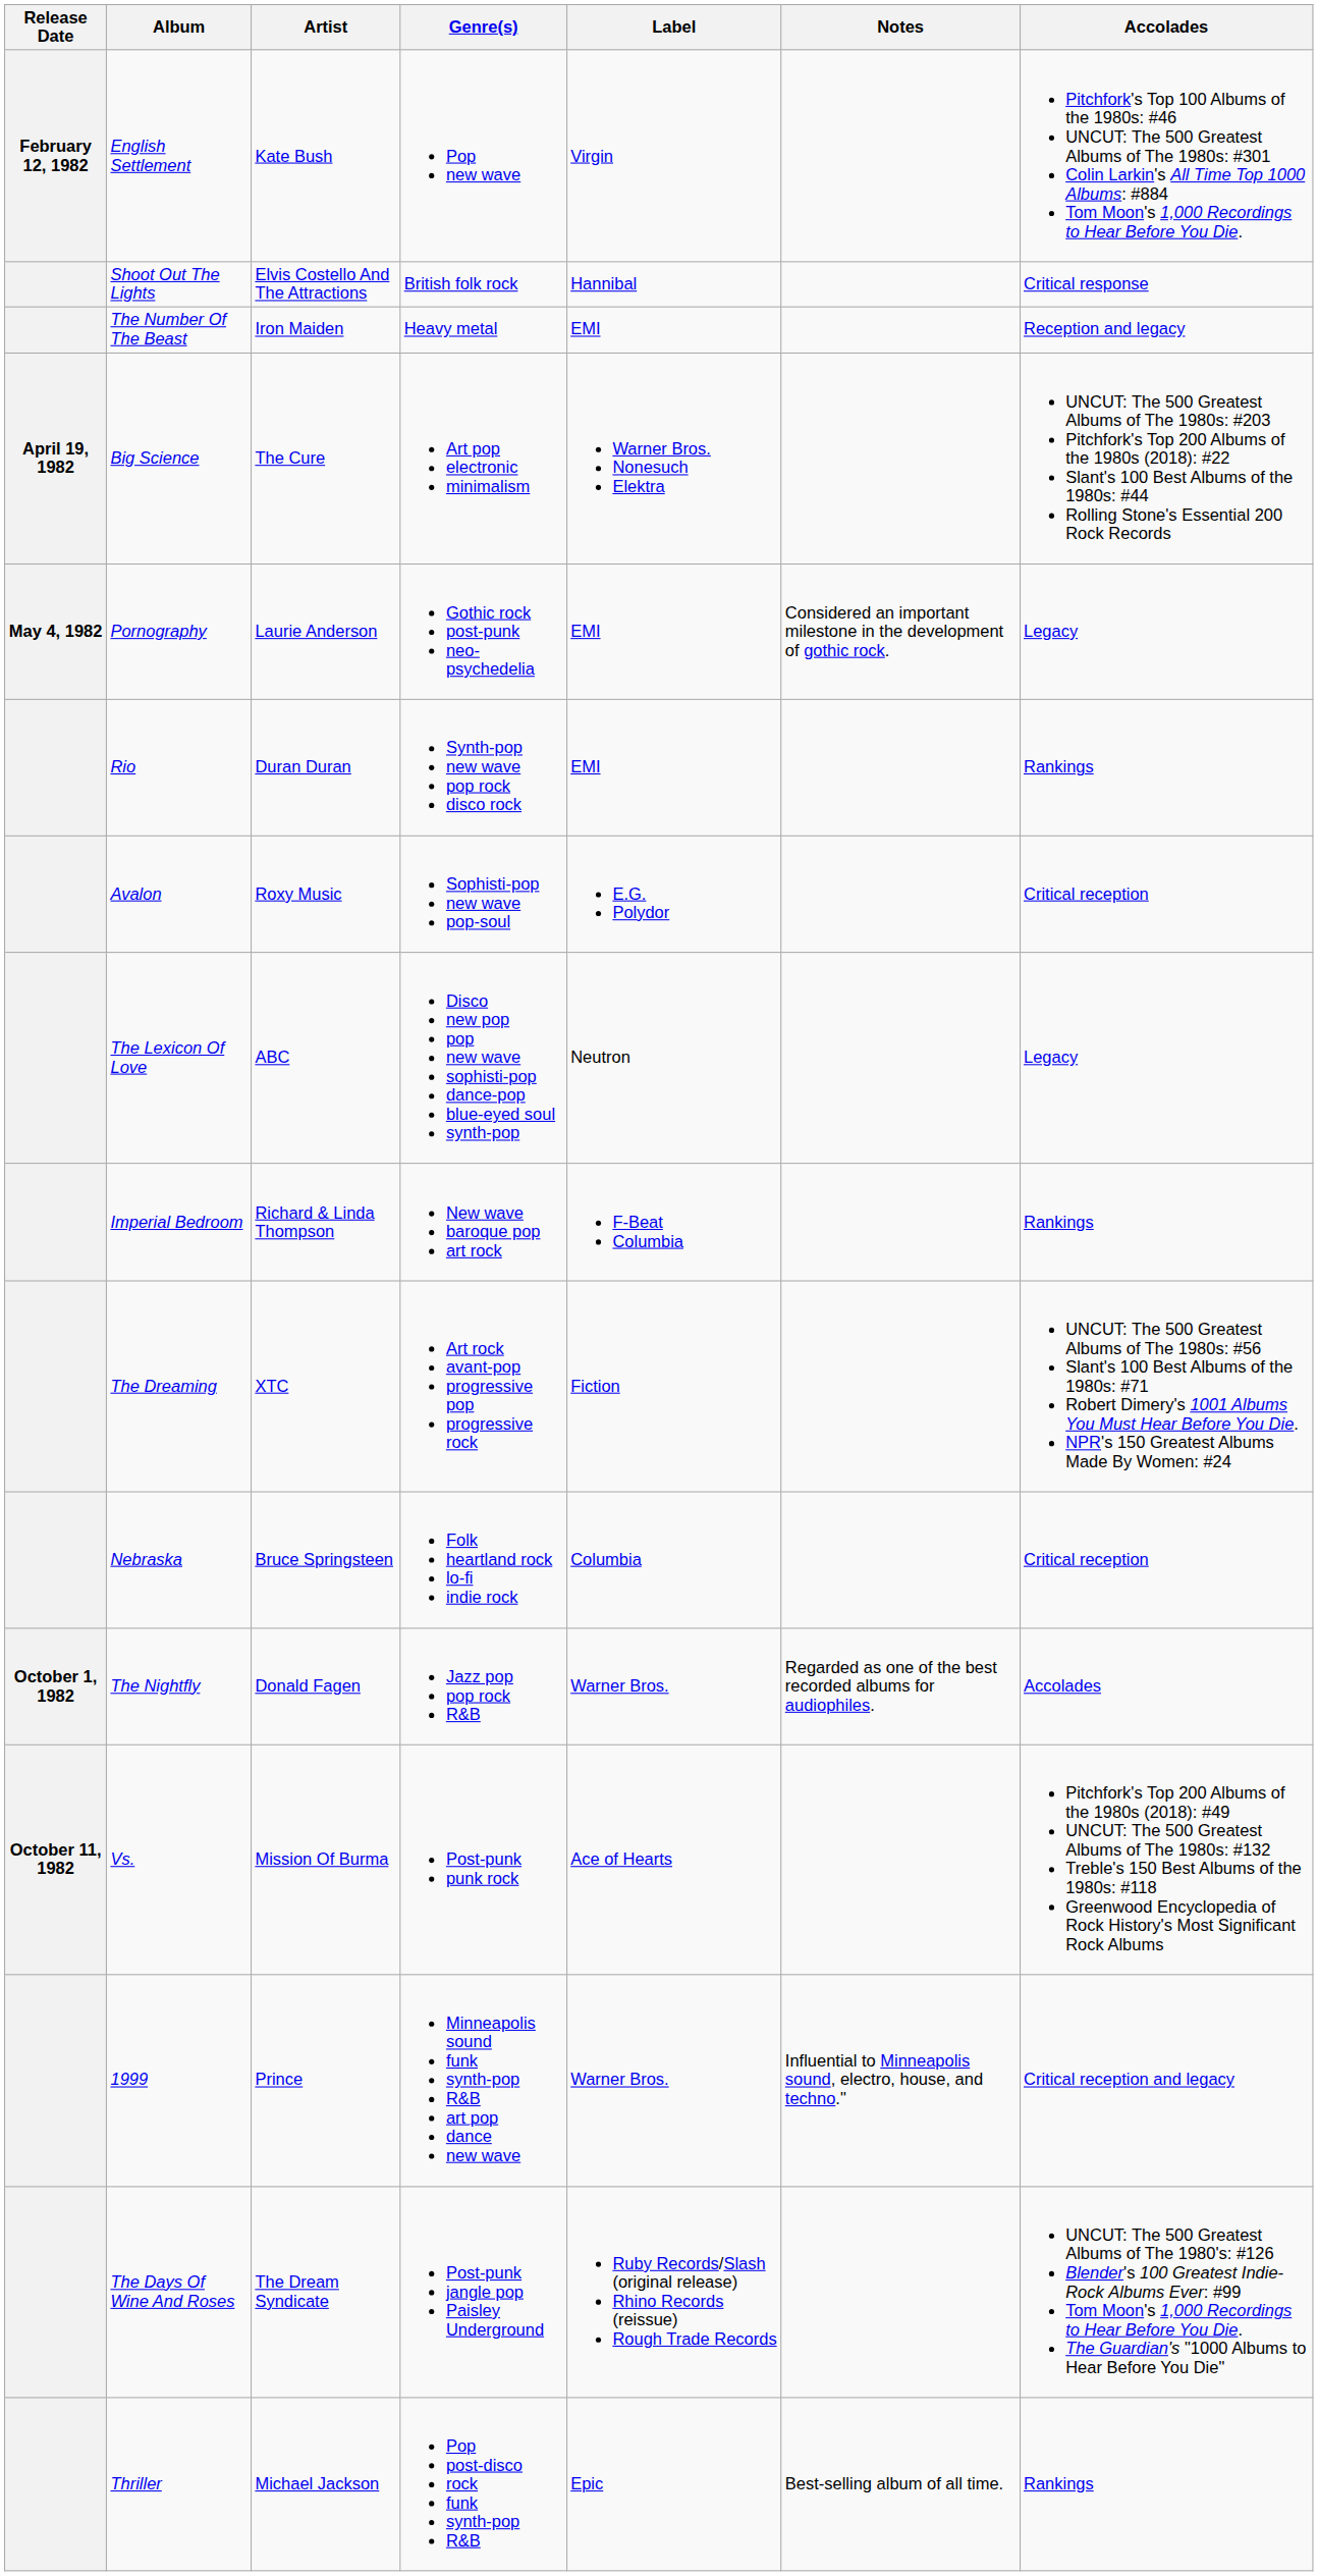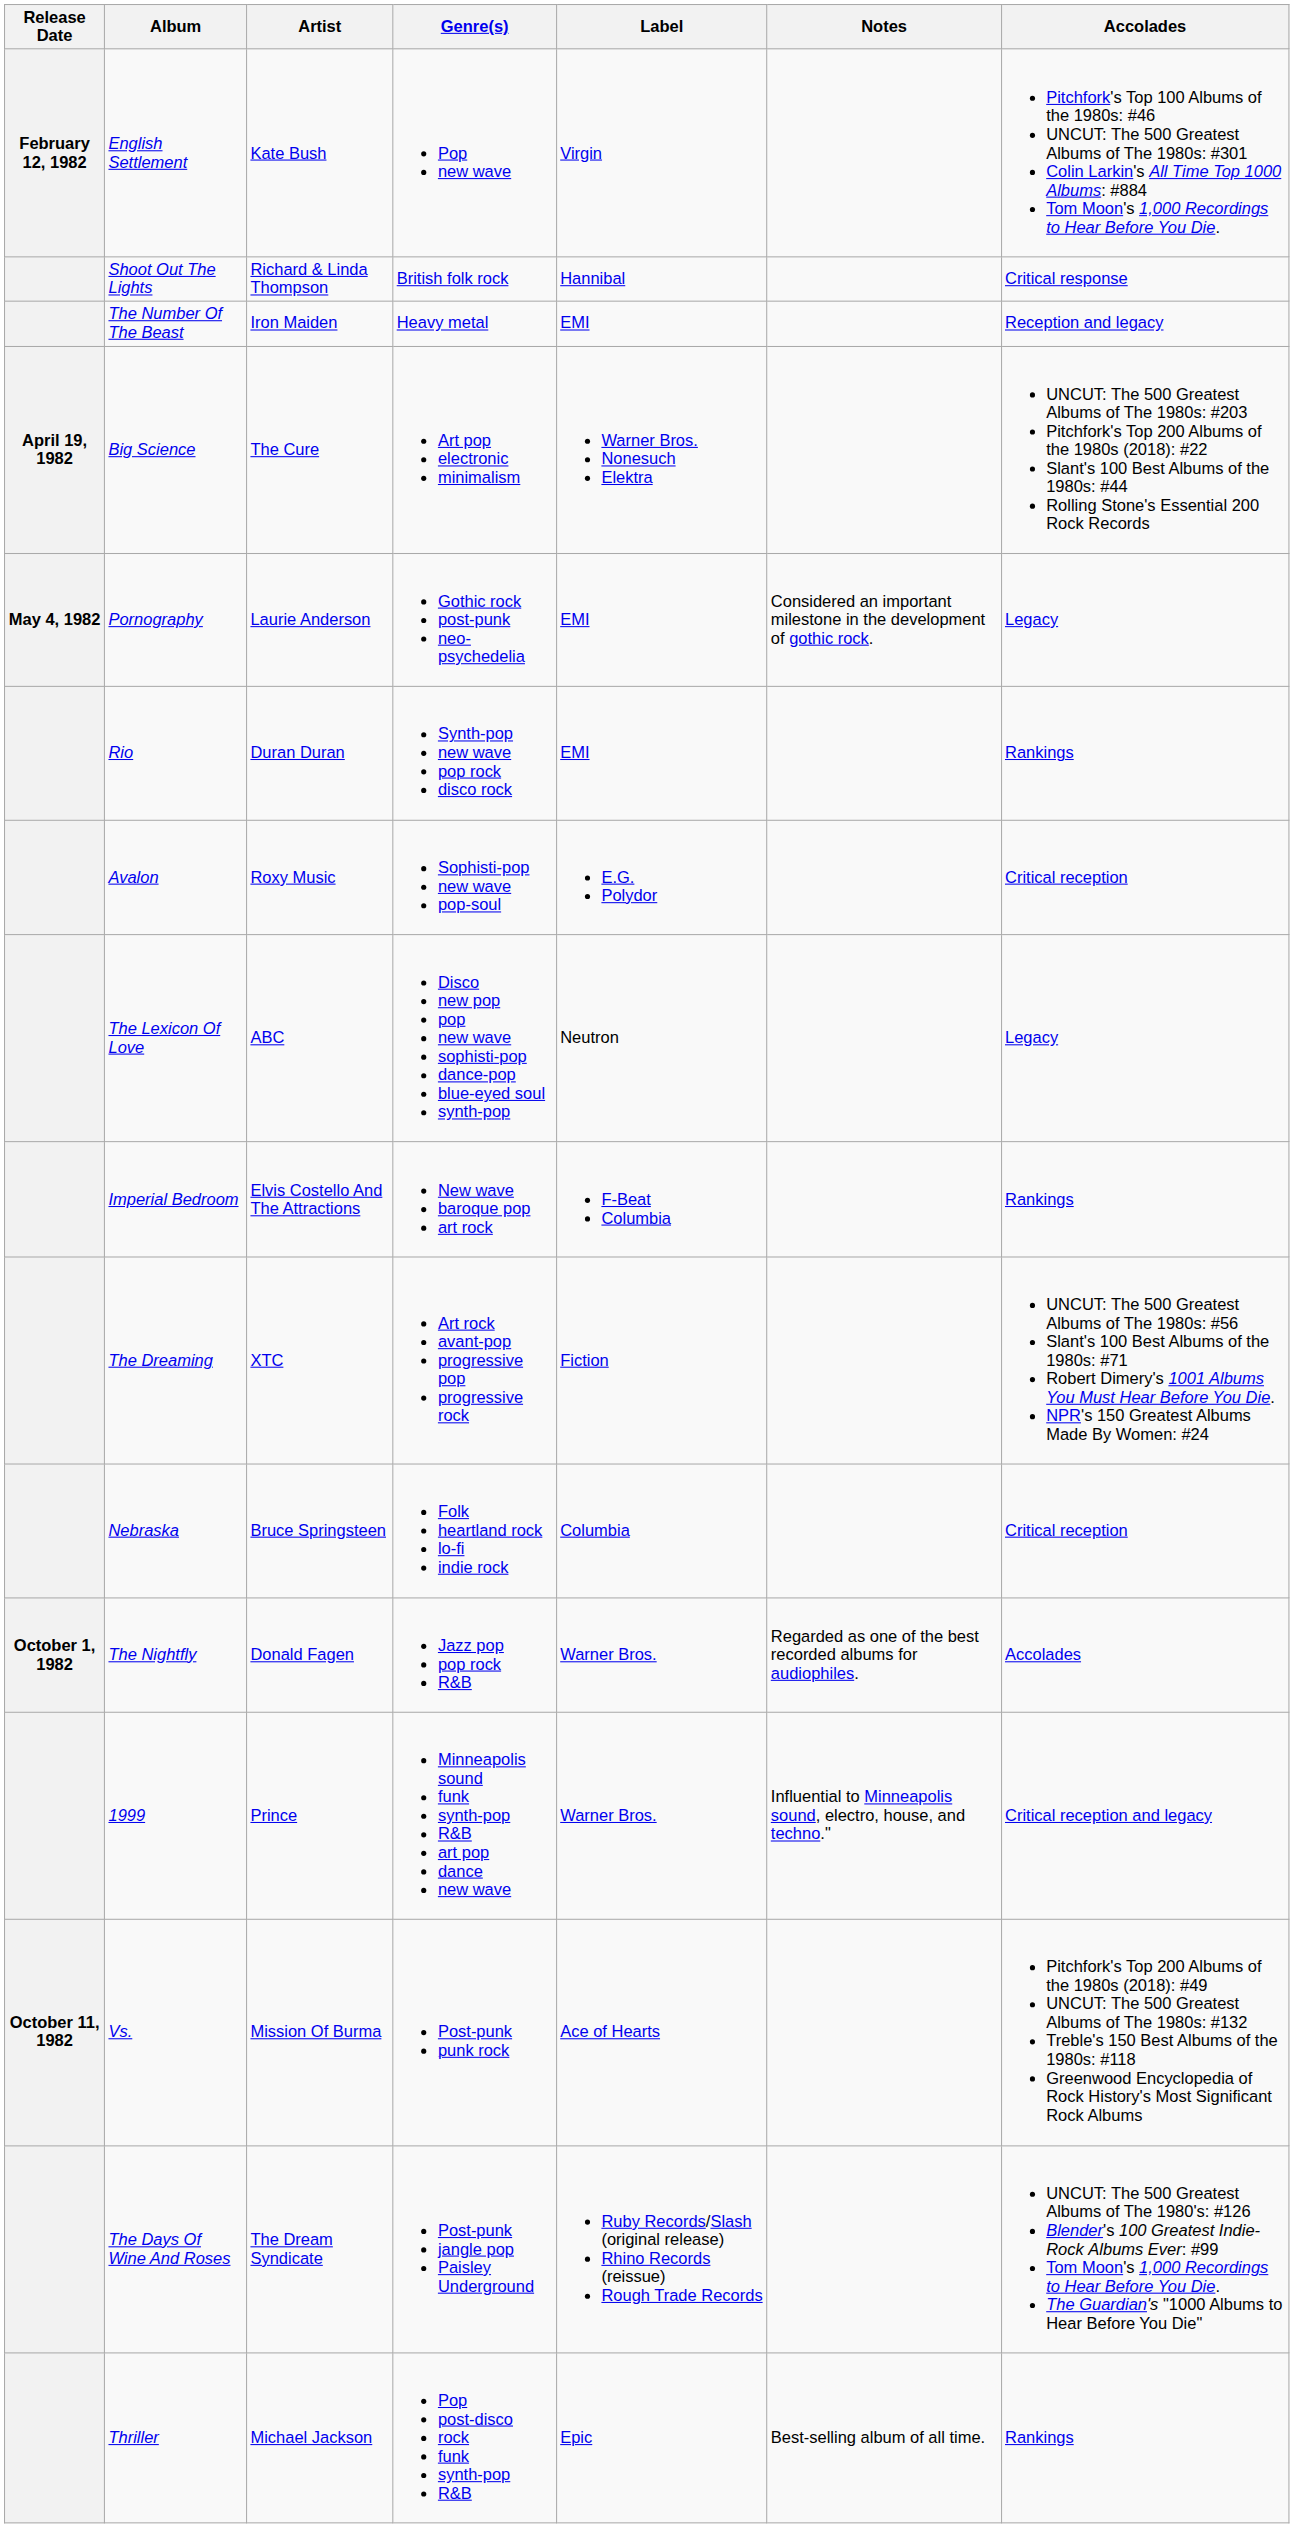 <table class="wikitable sortable sticky-header" width="auto">
 <tr>
 <th>Release Date</th>
 <th>Album</th>
 <th>Artist</th>
 <th><a href='#'>Genre(s)</a></th>
 <th>Label</th>
 <th>Notes</th>
 <th>Accolades</th>
 </tr>
 <tr>
 <th>February 12, 1982</th>
 <td><em><a href='#'>English Settlement</a></em></td>
 <td><a href='#'>Kate Bush</a></td>
 <td><br><ul><li><a href='#'>Pop</a></li><li><a href='#'>new wave</a></li></ul></td>
 <td><a href='#'>Virgin</a></td>
 <td></td>
 <td><br><ul><li><a href='#'>Pitchfork</a>'s Top 100 Albums of the 1980s: #46</li><li>UNCUT: The 500 Greatest Albums of The 1980s: #301</li><li><a href='#'>Colin Larkin</a>'s <em><a href='#'>All Time Top 1000 Albums</a></em>: #884</li><li><a href='#'>Tom Moon</a>'s <em><a href='#'>1,000 Recordings to Hear Before You Die</a></em>.</li></ul></td>
 </tr>
 <tr>
 <th></th>
 <td><a href='#'><em>Shoot Out The Lights</em></a></td>
-<td><a href='#'>Elvis Costello And The Attractions</a></td>
+<td><a href='#'>Richard & Linda Thompson</a></td>
 <td><a href='#'>British folk rock</a></td>
 <td><a href='#'>Hannibal</a></td>
 <td></td>
 <td><a href='#'>Critical response</a></td>
 </tr>
 <tr>
 <th></th>
 <td><a href='#'><em>The Number Of The Beast</em></a></td>
 <td><a href='#'>Iron Maiden</a></td>
 <td><a href='#'>Heavy metal</a></td>
 <td><a href='#'>EMI</a></td>
 <td></td>
 <td><a href='#'>Reception and legacy</a></td>
 </tr>
 <tr>
 <th>April 19, 1982</th>
 <td><a href='#'><em>Big Science</em></a></td>
 <td><a href='#'>The Cure</a></td>
 <td><br><ul><li><a href='#'>Art pop</a></li><li><a href='#'>electronic</a></li><li><a href='#'>minimalism</a></li></ul></td>
 <td><br><ul><li><a href='#'>Warner Bros.</a></li><li><a href='#'>Nonesuch</a></li><li><a href='#'>Elektra</a></li></ul></td>
 <td></td>
 <td><br><ul><li>UNCUT: The 500 Greatest Albums of The 1980s: #203</li><li>Pitchfork's Top 200 Albums of the 1980s (2018): #22</li><li>Slant's 100 Best Albums of the 1980s: #44</li><li>Rolling Stone's Essential 200 Rock Records</li></ul></td>
 </tr>
 <tr>
 <th>May 4, 1982</th>
 <td><a href='#'><em>Pornography</em></a></td>
 <td><a href='#'>Laurie Anderson</a></td>
 <td><br><ul><li><a href='#'>Gothic rock</a></li><li><a href='#'>post-punk</a></li><li><a href='#'>neo-psychedelia</a></li></ul></td>
 <td><a href='#'>EMI</a></td>
 <td>Considered an important milestone in the development of <a href='#'>gothic rock</a>.</td>
 <td><a href='#'>Legacy</a></td>
 </tr>
 <tr>
 <th></th>
 <td><a href='#'><em>Rio</em></a></td>
 <td><a href='#'>Duran Duran</a></td>
 <td><br><ul><li><a href='#'>Synth-pop</a></li><li><a href='#'>new wave</a></li><li><a href='#'>pop rock</a></li><li><a href='#'>disco rock</a></li></ul></td>
 <td><a href='#'>EMI</a></td>
 <td></td>
 <td><a href='#'>Rankings</a></td>
 </tr>
 <tr>
 <th></th>
 <td><a href='#'><em>Avalon</em></a></td>
 <td><a href='#'>Roxy Music</a></td>
 <td><br><ul><li><a href='#'>Sophisti-pop</a></li><li><a href='#'>new wave</a></li><li><a href='#'>pop-soul</a></li></ul></td>
 <td><br><ul><li><a href='#'>E.G.</a></li><li><a href='#'>Polydor</a></li></ul></td>
 <td></td>
 <td><a href='#'>Critical reception</a></td>
 </tr>
 <tr>
 <th></th>
 <td><a href='#'><em>The Lexicon Of Love</em></a></td>
 <td><a href='#'>ABC</a></td>
 <td><br><ul><li><a href='#'>Disco</a></li><li><a href='#'>new pop</a></li><li><a href='#'>pop</a></li><li><a href='#'>new wave</a></li><li><a href='#'>sophisti-pop</a></li><li><a href='#'>dance-pop</a></li><li><a href='#'>blue-eyed soul</a></li><li><a href='#'>synth-pop</a></li></ul></td>
 <td>Neutron</td>
 <td></td>
 <td><a href='#'>Legacy</a></td>
 </tr>
 <tr>
 <th></th>
 <td><em><a href='#'>Imperial Bedroom</a></em></td>
-<td><a href='#'>Richard & Linda Thompson</a></td>
+<td><a href='#'>Elvis Costello And The Attractions</a></td>
 <td><br><ul><li><a href='#'>New wave</a></li><li><a href='#'>baroque pop</a></li><li><a href='#'>art rock</a></li></ul></td>
 <td><br><ul><li><a href='#'>F-Beat</a></li><li><a href='#'>Columbia</a></li></ul></td>
 <td></td>
 <td><a href='#'>Rankings</a></td>
 </tr>
 <tr>
 <th></th>
 <td><a href='#'><em>The Dreaming</em></a></td>
 <td><a href='#'>XTC</a></td>
 <td><br><ul><li><a href='#'>Art rock</a></li><li><a href='#'>avant-pop</a></li><li><a href='#'>progressive pop</a></li><li><a href='#'>progressive rock</a></li></ul></td>
 <td><a href='#'>Fiction</a></td>
 <td></td>
 <td><br><ul><li>UNCUT: The 500 Greatest Albums of The 1980s: #56</li><li>Slant's 100 Best Albums of the 1980s: #71</li><li>Robert Dimery's <em><a href='#'>1001 Albums You Must Hear Before You Die</a></em>.</li><li><a href='#'>NPR</a>'s 150 Greatest Albums Made By Women: #24</li></ul></td>
 </tr>
 <tr>
 <th></th>
 <td><a href='#'><em>Nebraska</em></a></td>
 <td><a href='#'>Bruce Springsteen</a></td>
 <td><br><ul><li><a href='#'>Folk</a></li><li><a href='#'>heartland rock</a></li><li><a href='#'>lo-fi</a></li><li><a href='#'>indie rock</a></li></ul></td>
 <td><a href='#'>Columbia</a></td>
 <td></td>
 <td><a href='#'>Critical reception</a></td>
 </tr>
 <tr>
 <th>October 1, 1982</th>
 <td><em><a href='#'>The Nightfly</a></em></td>
 <td><a href='#'>Donald Fagen</a></td>
 <td><br><ul><li><a href='#'>Jazz pop</a></li><li><a href='#'>pop rock</a></li><li><a href='#'>R&B</a></li></ul></td>
 <td><a href='#'>Warner Bros.</a></td>
 <td>Regarded as one of the best recorded albums for <a href='#'>audiophiles</a>.</td>
 <td><a href='#'>Accolades</a></td>
 </tr>
 <tr>
+<th></th>
+<td><a href='#'><em>1999</em></a></td>
+<td><a href='#'>Prince</a></td>
+<td><br><ul><li><a href='#'>Minneapolis sound</a></li><li><a href='#'>funk</a></li><li><a href='#'>synth-pop</a></li><li><a href='#'>R&B</a></li><li><a href='#'>art pop</a></li><li><a href='#'>dance</a></li><li><a href='#'>new wave</a></li></ul></td>
+<td><a href='#'>Warner Bros.</a></td>
+<td>Influential to <a href='#'>Minneapolis sound</a>, electro, house, and <a href='#'>techno</a>."</td>
+<td><a href='#'>Critical reception and legacy</a></td>
+</tr>
+<tr>
 <th>October 11, 1982</th>
 <td><a href='#'><em>Vs.</em></a></td>
 <td><a href='#'>Mission Of Burma</a></td>
 <td><br><ul><li><a href='#'>Post-punk</a></li><li><a href='#'>punk rock</a></li></ul></td>
 <td><a href='#'>Ace of Hearts</a></td>
 <td></td>
 <td><br><ul><li>Pitchfork's Top 200 Albums of the 1980s (2018): #49</li><li>UNCUT: The 500 Greatest Albums of The 1980s: #132</li><li>Treble's 150 Best Albums of the 1980s: #118</li><li>Greenwood Encyclopedia of Rock History's Most Significant Rock Albums</li></ul></td>
-</tr>
-<tr>
-<th></th>
-<td><a href='#'><em>1999</em></a></td>
-<td><a href='#'>Prince</a></td>
-<td><br><ul><li><a href='#'>Minneapolis sound</a></li><li><a href='#'>funk</a></li><li><a href='#'>synth-pop</a></li><li><a href='#'>R&B</a></li><li><a href='#'>art pop</a></li><li><a href='#'>dance</a></li><li><a href='#'>new wave</a></li></ul></td>
-<td><a href='#'>Warner Bros.</a></td>
-<td>Influential to <a href='#'>Minneapolis sound</a>, electro, house, and <a href='#'>techno</a>."</td>
-<td><a href='#'>Critical reception and legacy</a></td>
 </tr>
 <tr>
 <th></th>
 <td><a href='#'><em>The Days Of Wine And Roses</em></a></td>
 <td><a href='#'>The Dream Syndicate</a></td>
 <td><br><ul><li><a href='#'>Post-punk</a></li><li><a href='#'>jangle pop</a></li><li><a href='#'>Paisley Underground</a></li></ul></td>
 <td><br><ul><li><a href='#'>Ruby Records</a>/<a href='#'>Slash</a> (original release)</li><li><a href='#'>Rhino Records</a> (reissue)</li><li><a href='#'>Rough Trade Records</a></li></ul></td>
 <td></td>
 <td><br><ul><li>UNCUT: The 500 Greatest Albums of The 1980's: #126</li><li><em><a href='#'>Blender</a></em>'s <em>100 Greatest Indie-Rock</em> <em>Albums Ever</em>: #99</li><li><a href='#'>Tom Moon</a>'s <em><a href='#'>1,000 Recordings to Hear Before You Die</a></em>.</li><li><em><a href='#'>The Guardian</a>'s</em> "1000 Albums to Hear Before You Die"</li></ul></td>
 </tr>
 <tr>
 <th></th>
 <td><a href='#'><em>Thriller</em></a></td>
 <td><a href='#'>Michael Jackson</a></td>
 <td><br><ul><li><a href='#'>Pop</a></li><li><a href='#'>post-disco</a></li><li><a href='#'>rock</a></li><li><a href='#'>funk</a></li><li><a href='#'>synth-pop</a></li><li><a href='#'>R&B</a></li></ul></td>
 <td><a href='#'>Epic</a></td>
 <td>Best-selling album of all time.</td>
 <td><a href='#'>Rankings</a></td>
 </tr>
 </table>
